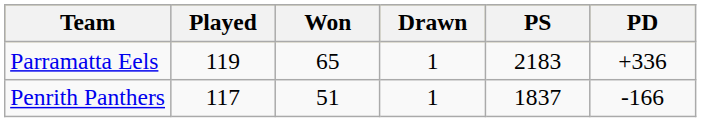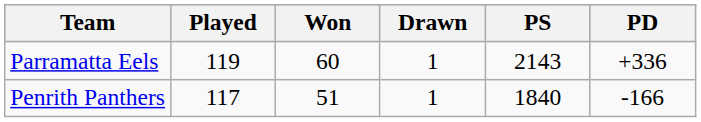 <table class="wikitable" style="text-align:center;">
 <tr bgcolor=#bdb76b>
 <th>Team</th>
 <th style="width:4em">Played</th>
 <th style="width:4em">Won</th>
 <th style="width:4em">Drawn</th>
 <th style="width:4em">PS</th>
 <th style="width:4em">PD</th>
 </tr>
 <tr>
 <td style="text-align:left;"> <a href='#'>Parramatta Eels</a></td>
 <td>119</td>
-<td>65</td>
+<td>60</td>
 <td>1</td>
-<td>2183</td>
+<td>2143</td>
 <td>+336</td>
 </tr>
 <tr>
 <td style="text-align:left;"> <a href='#'>Penrith Panthers</a></td>
 <td>117</td>
 <td>51</td>
 <td>1</td>
-<td>1837</td>
+<td>1840</td>
 <td>-166</td>
 </tr>
 </table>
